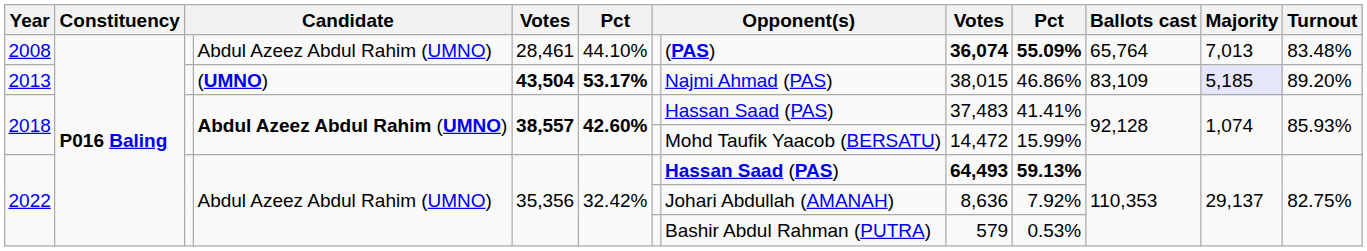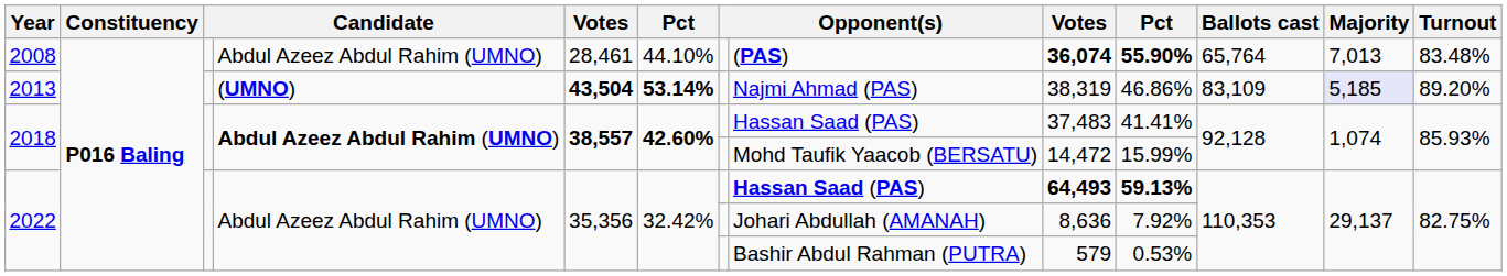 <table class="wikitable" style="margin:0.5em ; font-size:95%">
 <tr>
 <th>Year</th>
 <th>Constituency</th>
 <th colspan=2>Candidate</th>
 <th>Votes</th>
 <th>Pct</th>
 <th colspan=2>Opponent(s)</th>
 <th>Votes</th>
 <th>Pct</th>
 <th>Ballots cast</th>
 <th>Majority</th>
 <th>Turnout</th>
 </tr>
 <tr>
 <td><a href='#'>2008</a></td>
 <td rowspan=7><strong>P016 <a href='#'>Baling</a></strong></td>
 <td></td>
 <td>Abdul Azeez Abdul Rahim (<a href='#'>UMNO</a>)</td>
 <td align="right">28,461</td>
 <td>44.10%</td>
 <td></td>
 <td> (<a href='#'><strong>PAS</strong></a>)</td>
 <td align="right"><strong>36,074</strong></td>
-<td><strong>55.09%</strong></td>
+<td><strong>55.90%</strong></td>
 <td>65,764</td>
 <td>7,013</td>
 <td>83.48%</td>
 </tr>
 <tr>
 <td><a href='#'>2013</a></td>
 <td></td>
 <td> (<a href='#'><strong>UMNO</strong></a>)</td>
 <td align="right"><strong>43,504</strong></td>
-<td><strong>53.17%</strong></td>
+<td><strong>53.14%</strong></td>
 <td></td>
 <td><a href='#'>Najmi Ahmad</a> (<a href='#'>PAS</a>)</td>
-<td align="right">38,015</td>
+<td align="right">38,319</td>
 <td>46.86%</td>
 <td>83,109</td>
 <td style="background: lavender;">5,185</td>
 <td>89.20%</td>
 </tr>
 <tr>
 <td rowspan="2"><a href='#'>2018</a></td>
 <td rowspan="2" ></td>
 <td rowspan="2"><strong>Abdul Azeez Abdul Rahim</strong> (<a href='#'><strong>UMNO</strong></a>)</td>
 <td rowspan="2" align="right"><strong>38,557</strong></td>
 <td rowspan="2"><strong>42.60%</strong></td>
 <td></td>
 <td><a href='#'>Hassan Saad</a> (<a href='#'>PAS</a>)</td>
 <td align="right">37,483</td>
 <td>41.41%</td>
 <td rowspan="2">92,128</td>
 <td rowspan="2">1,074</td>
 <td rowspan="2">85.93%</td>
 </tr>
 <tr>
 <td></td>
 <td>Mohd Taufik Yaacob (<a href='#'>BERSATU</a>)</td>
 <td align="right">14,472</td>
 <td>15.99%</td>
 </tr>
 <tr>
 <td rowspan="3"><a href='#'>2022</a></td>
 <td rowspan="3" ></td>
 <td rowspan="3">Abdul Azeez Abdul Rahim (<a href='#'>UMNO</a>)</td>
 <td rowspan="3" align="right">35,356</td>
 <td rowspan="3">32.42%</td>
 <td bgcolor=></td>
 <td><strong><a href='#'>Hassan Saad</a></strong> (<a href='#'><strong>PAS</strong></a>)</td>
 <td align="right"><strong>64,493</strong></td>
 <td><strong>59.13%</strong></td>
 <td rowspan="3">110,353</td>
 <td rowspan="3">29,137</td>
 <td rowspan="3">82.75%</td>
 </tr>
 <tr>
 <td></td>
 <td>Johari Abdullah (<a href='#'>AMANAH</a>)</td>
 <td align="right">8,636</td>
 <td align=right>7.92%</td>
 </tr>
 <tr>
 <td bgcolor=></td>
 <td>Bashir Abdul Rahman (<a href='#'>PUTRA</a>)</td>
 <td align="right">579</td>
 <td align=right>0.53%</td>
 </tr>
 </table>
